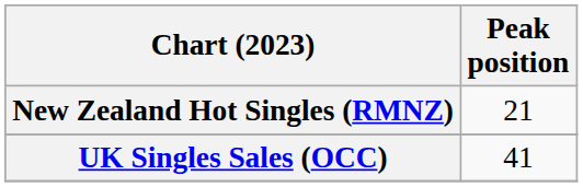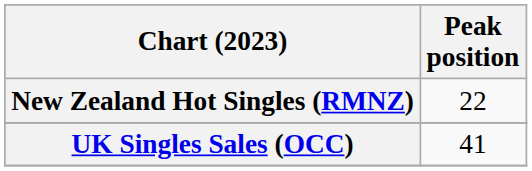 <table class="wikitable sortable plainrowheaders" style="text-align:center">
 <tr>
 <th scope="col">Chart (2023)</th>
 <th scope="col">Peak<br>position</th>
 </tr>
 <tr>
 <th scope="row">New Zealand Hot Singles (<a href='#'>RMNZ</a>)</th>
-<td>21</td>
+<td>22</td>
 </tr>
 <tr>
 </tr>
 <tr>
 <th scope="row"><a href='#'>UK Singles Sales</a> (<a href='#'>OCC</a>)</th>
 <td>41</td>
 </tr>
 <tr>
 </tr>
 </table>
